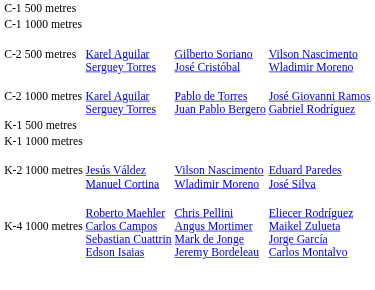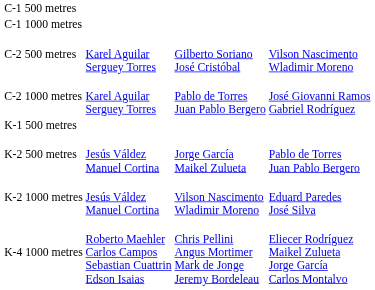 <table>
 <tr>
 <td>C-1 500 metres</td>
 <td></td>
 <td></td>
 <td></td>
 </tr>
 <tr>
 <td>C-1 1000 metres</td>
 <td></td>
 <td></td>
 <td></td>
 </tr>
 <tr>
 <td>C-2 500 metres</td>
 <td><br><a href='#'>Karel Aguilar</a><br><a href='#'>Serguey Torres</a></td>
 <td><br><a href='#'>Gilberto Soriano</a><br><a href='#'>José Cristóbal</a></td>
 <td><br><a href='#'>Vilson Nascimento</a><br><a href='#'>Wladimir Moreno</a></td>
 </tr>
 <tr>
 <td>C-2 1000 metres</td>
 <td><br><a href='#'>Karel Aguilar</a><br><a href='#'>Serguey Torres</a></td>
 <td><br><a href='#'>Pablo de Torres</a><br><a href='#'>Juan Pablo Bergero</a></td>
 <td><br><a href='#'>José Giovanni Ramos</a><br><a href='#'>Gabriel Rodríguez</a></td>
 </tr>
 <tr>
 <td>K-1 500 metres</td>
 <td></td>
 <td></td>
 <td></td>
 </tr>
 <tr>
-<td>K-1 1000 metres</td>
-<td></td>
-<td></td>
-<td></td>
+<td>K-2 500 metres</td>
+<td><br><a href='#'>Jesús Váldez</a><br><a href='#'>Manuel Cortina</a></td>
+<td><br><a href='#'>Jorge García</a><br><a href='#'>Maikel Zulueta</a></td>
+<td><br><a href='#'>Pablo de Torres</a><br><a href='#'>Juan Pablo Bergero</a></td>
 </tr>
 <tr>
 <td>K-2 1000 metres</td>
 <td><br><a href='#'>Jesús Váldez</a><br><a href='#'>Manuel Cortina</a></td>
 <td><br><a href='#'>Vilson Nascimento</a><br><a href='#'>Wladimir Moreno</a></td>
 <td><br><a href='#'>Eduard Paredes</a><br><a href='#'>José Silva</a></td>
 </tr>
 <tr>
 <td>K-4 1000 metres</td>
 <td><br><a href='#'>Roberto Maehler</a><br><a href='#'>Carlos Campos</a><br><a href='#'>Sebastian Cuattrin</a><br><a href='#'>Edson Isaias</a></td>
 <td><br><a href='#'>Chris Pellini</a><br><a href='#'>Angus Mortimer</a><br><a href='#'>Mark de Jonge</a><br><a href='#'>Jeremy Bordeleau</a></td>
 <td><br><a href='#'>Eliecer Rodríguez</a><br><a href='#'>Maikel Zulueta</a><br><a href='#'>Jorge García</a><br><a href='#'>Carlos Montalvo</a></td>
 </tr>
 </table>
